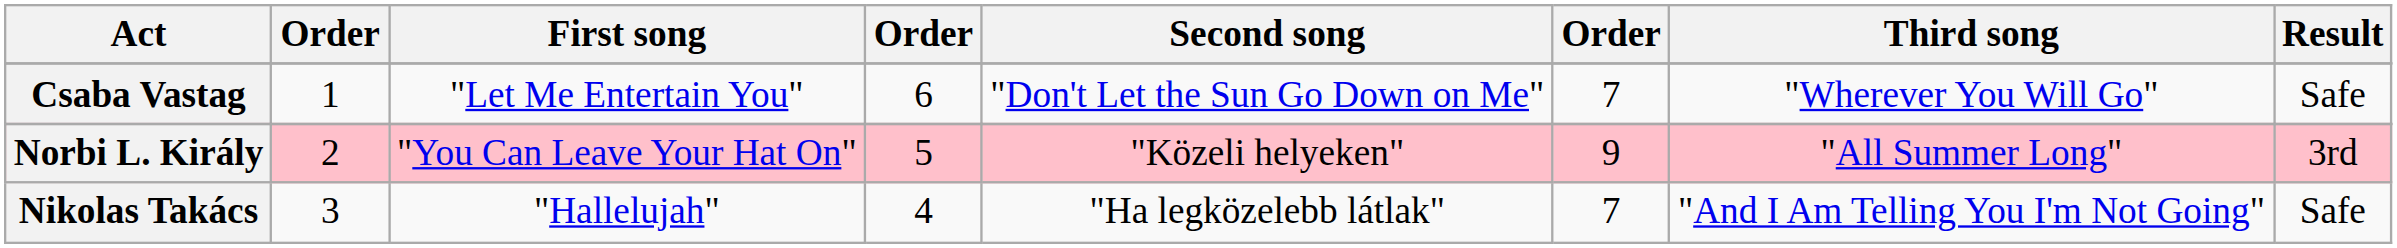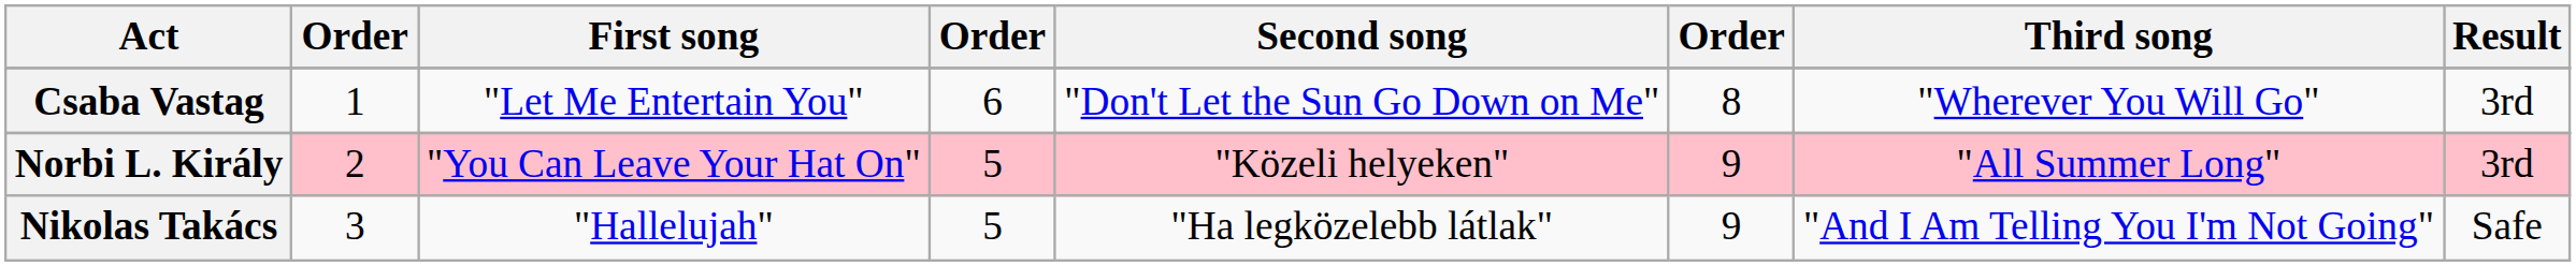 <table class="wikitable" style="text-align:center;">
 <tr>
 <th scope="col">Act</th>
 <th scope="col">Order</th>
 <th scope="col">First song</th>
 <th scope="col">Order</th>
 <th scope="col">Second song</th>
 <th scope="col">Order</th>
 <th scope="col">Third song</th>
 <th scope="col">Result</th>
 </tr>
 <tr>
 </tr>
 <tr>
 <th scope="row">Csaba Vastag</th>
 <td>1</td>
 <td>"<a href='#'>Let Me Entertain You</a>"</td>
 <td>6</td>
 <td>"<a href='#'>Don't Let the Sun Go Down on Me</a>"</td>
-<td>7</td>
+<td>8</td>
 <td>"<a href='#'>Wherever You Will Go</a>"</td>
-<td>Safe</td>
+<td>3rd</td>
 </tr>
 <tr>
 </tr>
 <tr bgcolor="pink">
 <th scope="row">Norbi L. Király</th>
 <td>2</td>
 <td>"<a href='#'>You Can Leave Your Hat On</a>"</td>
 <td>5</td>
 <td>"Közeli helyeken"</td>
 <td>9</td>
 <td>"<a href='#'>All Summer Long</a>"</td>
 <td>3rd</td>
 </tr>
 <tr>
 <th scope="row">Nikolas Takács</th>
 <td>3</td>
 <td>"<a href='#'>Hallelujah</a>"</td>
-<td>4</td>
+<td>5</td>
 <td>"Ha legközelebb látlak"</td>
-<td>7</td>
+<td>9</td>
 <td>"<a href='#'>And I Am Telling You I'm Not Going</a>"</td>
 <td>Safe</td>
 </tr>
 </table>
